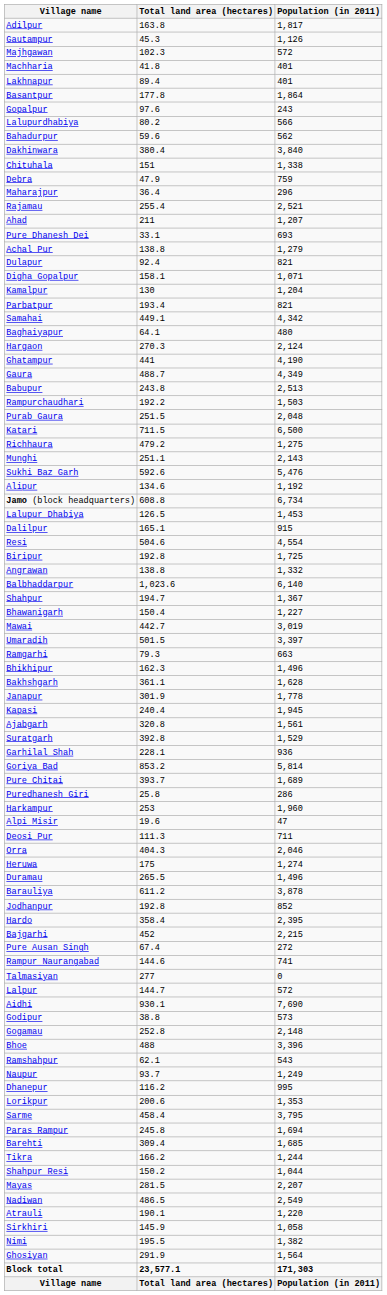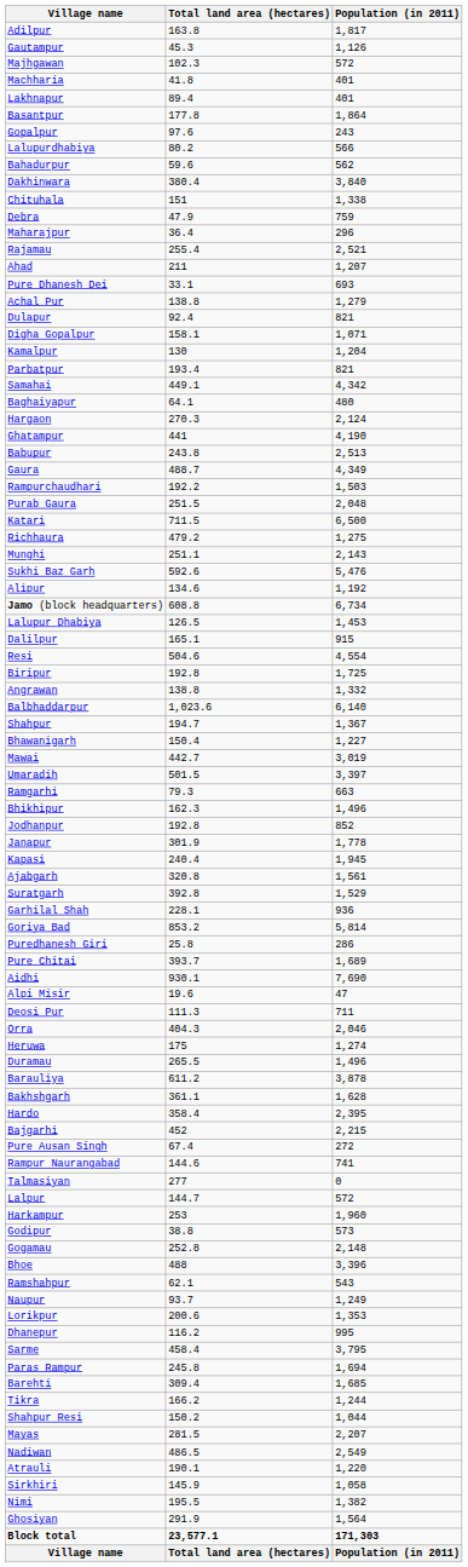 <table class="wikitable sortable">
 <tr>
 <th>Village name</th>
 <th>Total land area (hectares)</th>
 <th>Population (in 2011)</th>
 </tr>
 <tr>
 <td><a href='#'>Adilpur</a></td>
 <td>163.8</td>
 <td>1,817</td>
 </tr>
 <tr>
 <td><a href='#'>Gautampur</a></td>
 <td>45.3</td>
 <td>1,126</td>
 </tr>
 <tr>
 <td><a href='#'>Majhgawan</a></td>
 <td>102.3</td>
 <td>572</td>
 </tr>
 <tr>
 <td><a href='#'>Machharia</a></td>
 <td>41.8</td>
 <td>401</td>
 </tr>
 <tr>
 <td><a href='#'>Lakhnapur</a></td>
 <td>89.4</td>
 <td>401</td>
 </tr>
 <tr>
 <td><a href='#'>Basantpur</a></td>
 <td>177.8</td>
 <td>1,864</td>
 </tr>
 <tr>
 <td><a href='#'>Gopalpur</a></td>
 <td>97.6</td>
 <td>243</td>
 </tr>
 <tr>
 <td><a href='#'>Lalupurdhabiya</a></td>
 <td>80.2</td>
 <td>566</td>
 </tr>
 <tr>
 <td><a href='#'>Bahadurpur</a></td>
 <td>59.6</td>
 <td>562</td>
 </tr>
 <tr>
 <td><a href='#'>Dakhinwara</a></td>
 <td>380.4</td>
 <td>3,840</td>
 </tr>
 <tr>
 <td><a href='#'>Chituhala</a></td>
 <td>151</td>
 <td>1,338</td>
 </tr>
 <tr>
 <td><a href='#'>Debra</a></td>
 <td>47.9</td>
 <td>759</td>
 </tr>
 <tr>
 <td><a href='#'>Maharajpur</a></td>
 <td>36.4</td>
 <td>296</td>
 </tr>
 <tr>
 <td><a href='#'>Rajamau</a></td>
 <td>255.4</td>
 <td>2,521</td>
 </tr>
 <tr>
 <td><a href='#'>Ahad</a></td>
 <td>211</td>
 <td>1,207</td>
 </tr>
 <tr>
 <td><a href='#'>Pure Dhanesh Dei</a></td>
 <td>33.1</td>
 <td>693</td>
 </tr>
 <tr>
 <td><a href='#'>Achal Pur</a></td>
 <td>138.8</td>
 <td>1,279</td>
 </tr>
 <tr>
 <td><a href='#'>Dulapur</a></td>
 <td>92.4</td>
 <td>821</td>
 </tr>
 <tr>
 <td><a href='#'>Digha Gopalpur</a></td>
 <td>158.1</td>
 <td>1,071</td>
 </tr>
 <tr>
 <td><a href='#'>Kamalpur</a></td>
 <td>130</td>
 <td>1,204</td>
 </tr>
 <tr>
 <td><a href='#'>Parbatpur</a></td>
 <td>193.4</td>
 <td>821</td>
 </tr>
 <tr>
 <td><a href='#'>Samahai</a></td>
 <td>449.1</td>
 <td>4,342</td>
 </tr>
 <tr>
 <td><a href='#'>Baghaiyapur</a></td>
 <td>64.1</td>
 <td>480</td>
 </tr>
 <tr>
 <td><a href='#'>Hargaon</a></td>
 <td>270.3</td>
 <td>2,124</td>
 </tr>
 <tr>
 <td><a href='#'>Ghatampur</a></td>
 <td>441</td>
 <td>4,190</td>
 </tr>
 <tr>
+<td><a href='#'>Babupur</a></td>
+<td>243.8</td>
+<td>2,513</td>
+</tr>
+<tr>
 <td><a href='#'>Gaura</a></td>
 <td>488.7</td>
 <td>4,349</td>
-</tr>
-<tr>
-<td><a href='#'>Babupur</a></td>
-<td>243.8</td>
-<td>2,513</td>
 </tr>
 <tr>
 <td><a href='#'>Rampurchaudhari</a></td>
 <td>192.2</td>
 <td>1,503</td>
 </tr>
 <tr>
 <td><a href='#'>Purab Gaura</a></td>
 <td>251.5</td>
 <td>2,048</td>
 </tr>
 <tr>
 <td><a href='#'>Katari</a></td>
 <td>711.5</td>
 <td>6,500</td>
 </tr>
 <tr>
 <td><a href='#'>Richhaura</a></td>
 <td>479.2</td>
 <td>1,275</td>
 </tr>
 <tr>
 <td><a href='#'>Munghi</a></td>
 <td>251.1</td>
 <td>2,143</td>
 </tr>
 <tr>
 <td><a href='#'>Sukhi Baz Garh</a></td>
 <td>592.6</td>
 <td>5,476</td>
 </tr>
 <tr>
 <td><a href='#'>Alipur</a></td>
 <td>134.6</td>
 <td>1,192</td>
 </tr>
 <tr>
 <td><strong>Jamo</strong> (block headquarters)</td>
 <td>608.8</td>
 <td>6,734</td>
 </tr>
 <tr>
 <td><a href='#'>Lalupur Dhabiya</a></td>
 <td>126.5</td>
 <td>1,453</td>
 </tr>
 <tr>
 <td><a href='#'>Dalilpur</a></td>
 <td>165.1</td>
 <td>915</td>
 </tr>
 <tr>
 <td><a href='#'>Resi</a></td>
 <td>504.6</td>
 <td>4,554</td>
 </tr>
 <tr>
 <td><a href='#'>Biripur</a></td>
 <td>192.8</td>
 <td>1,725</td>
 </tr>
 <tr>
 <td><a href='#'>Angrawan</a></td>
 <td>138.8</td>
 <td>1,332</td>
 </tr>
 <tr>
 <td><a href='#'>Balbhaddarpur</a></td>
 <td>1,023.6</td>
 <td>6,140</td>
 </tr>
 <tr>
 <td><a href='#'>Shahpur</a></td>
 <td>194.7</td>
 <td>1,367</td>
 </tr>
 <tr>
 <td><a href='#'>Bhawanigarh</a></td>
 <td>150.4</td>
 <td>1,227</td>
 </tr>
 <tr>
 <td><a href='#'>Mawai</a></td>
 <td>442.7</td>
 <td>3,019</td>
 </tr>
 <tr>
 <td><a href='#'>Umaradih</a></td>
 <td>501.5</td>
 <td>3,397</td>
 </tr>
 <tr>
 <td><a href='#'>Ramgarhi</a></td>
 <td>79.3</td>
 <td>663</td>
 </tr>
 <tr>
 <td><a href='#'>Bhikhipur</a></td>
 <td>162.3</td>
 <td>1,496</td>
 </tr>
 <tr>
-<td><a href='#'>Bakhshgarh</a></td>
-<td>361.1</td>
-<td>1,628</td>
+<td><a href='#'>Jodhanpur</a></td>
+<td>192.8</td>
+<td>852</td>
 </tr>
 <tr>
 <td><a href='#'>Janapur</a></td>
 <td>301.9</td>
 <td>1,778</td>
 </tr>
 <tr>
 <td><a href='#'>Kapasi</a></td>
 <td>240.4</td>
 <td>1,945</td>
 </tr>
 <tr>
 <td><a href='#'>Ajabgarh</a></td>
 <td>320.8</td>
 <td>1,561</td>
 </tr>
 <tr>
 <td><a href='#'>Suratgarh</a></td>
 <td>392.8</td>
 <td>1,529</td>
 </tr>
 <tr>
 <td><a href='#'>Garhilal Shah</a></td>
 <td>228.1</td>
 <td>936</td>
 </tr>
 <tr>
 <td><a href='#'>Goriya Bad</a></td>
 <td>853.2</td>
 <td>5,814</td>
 </tr>
 <tr>
+<td><a href='#'>Puredhanesh Giri</a></td>
+<td>25.8</td>
+<td>286</td>
+</tr>
+<tr>
 <td><a href='#'>Pure Chitai</a></td>
 <td>393.7</td>
 <td>1,689</td>
 </tr>
 <tr>
-<td><a href='#'>Puredhanesh Giri</a></td>
-<td>25.8</td>
-<td>286</td>
-</tr>
-<tr>
-<td><a href='#'>Harkampur</a></td>
-<td>253</td>
-<td>1,960</td>
+<td><a href='#'>Aidhi</a></td>
+<td>930.1</td>
+<td>7,690</td>
 </tr>
 <tr>
 <td><a href='#'>Alpi Misir</a></td>
 <td>19.6</td>
 <td>47</td>
 </tr>
 <tr>
 <td><a href='#'>Deosi Pur</a></td>
 <td>111.3</td>
 <td>711</td>
 </tr>
 <tr>
 <td><a href='#'>Orra</a></td>
 <td>404.3</td>
 <td>2,046</td>
 </tr>
 <tr>
 <td><a href='#'>Heruwa</a></td>
 <td>175</td>
 <td>1,274</td>
 </tr>
 <tr>
 <td><a href='#'>Duramau</a></td>
 <td>265.5</td>
 <td>1,496</td>
 </tr>
 <tr>
 <td><a href='#'>Barauliya</a></td>
 <td>611.2</td>
 <td>3,878</td>
 </tr>
 <tr>
-<td><a href='#'>Jodhanpur</a></td>
-<td>192.8</td>
-<td>852</td>
+<td><a href='#'>Bakhshgarh</a></td>
+<td>361.1</td>
+<td>1,628</td>
 </tr>
 <tr>
 <td><a href='#'>Hardo</a></td>
 <td>358.4</td>
 <td>2,395</td>
 </tr>
 <tr>
 <td><a href='#'>Bajgarhi</a></td>
 <td>452</td>
 <td>2,215</td>
 </tr>
 <tr>
 <td><a href='#'>Pure Ausan Singh</a></td>
 <td>67.4</td>
 <td>272</td>
 </tr>
 <tr>
 <td><a href='#'>Rampur Naurangabad</a></td>
 <td>144.6</td>
 <td>741</td>
 </tr>
 <tr>
 <td><a href='#'>Talmasiyan</a></td>
 <td>277</td>
 <td>0</td>
 </tr>
 <tr>
 <td><a href='#'>Lalpur</a></td>
 <td>144.7</td>
 <td>572</td>
 </tr>
 <tr>
-<td><a href='#'>Aidhi</a></td>
-<td>930.1</td>
-<td>7,690</td>
+<td><a href='#'>Harkampur</a></td>
+<td>253</td>
+<td>1,960</td>
 </tr>
 <tr>
 <td><a href='#'>Godipur</a></td>
 <td>38.8</td>
 <td>573</td>
 </tr>
 <tr>
 <td><a href='#'>Gogamau</a></td>
 <td>252.8</td>
 <td>2,148</td>
 </tr>
 <tr>
 <td><a href='#'>Bhoe</a></td>
 <td>488</td>
 <td>3,396</td>
 </tr>
 <tr>
 <td><a href='#'>Ramshahpur</a></td>
 <td>62.1</td>
 <td>543</td>
 </tr>
 <tr>
 <td><a href='#'>Naupur</a></td>
 <td>93.7</td>
 <td>1,249</td>
 </tr>
 <tr>
+<td><a href='#'>Lorikpur</a></td>
+<td>200.6</td>
+<td>1,353</td>
+</tr>
+<tr>
 <td><a href='#'>Dhanepur</a></td>
 <td>116.2</td>
 <td>995</td>
-</tr>
-<tr>
-<td><a href='#'>Lorikpur</a></td>
-<td>200.6</td>
-<td>1,353</td>
 </tr>
 <tr>
 <td><a href='#'>Sarme</a></td>
 <td>458.4</td>
 <td>3,795</td>
 </tr>
 <tr>
 <td><a href='#'>Paras Rampur</a></td>
 <td>245.8</td>
 <td>1,694</td>
 </tr>
 <tr>
 <td><a href='#'>Barehti</a></td>
 <td>309.4</td>
 <td>1,685</td>
 </tr>
 <tr>
 <td><a href='#'>Tikra</a></td>
 <td>166.2</td>
 <td>1,244</td>
 </tr>
 <tr>
 <td><a href='#'>Shahpur Resi</a></td>
 <td>150.2</td>
 <td>1,044</td>
 </tr>
 <tr>
 <td><a href='#'>Mayas</a></td>
 <td>281.5</td>
 <td>2,207</td>
 </tr>
 <tr>
 <td><a href='#'>Nadiwan</a></td>
 <td>486.5</td>
 <td>2,549</td>
 </tr>
 <tr>
 <td><a href='#'>Atrauli</a></td>
 <td>190.1</td>
 <td>1,220</td>
 </tr>
 <tr>
 <td><a href='#'>Sirkhiri</a></td>
 <td>145.9</td>
 <td>1,058</td>
 </tr>
 <tr>
 <td><a href='#'>Nimi</a></td>
 <td>195.5</td>
 <td>1,382</td>
 </tr>
 <tr>
 <td><a href='#'>Ghosiyan</a></td>
 <td>291.9</td>
 <td>1,564</td>
 </tr>
 <tr class="sortbottom">
 <td><strong>Block total</strong></td>
 <td><strong>23,577.1</strong></td>
 <td><strong>171,303</strong></td>
 </tr>
 <tr>
 <th>Village name</th>
 <th>Total land area (hectares)</th>
 <th>Population (in 2011)</th>
 </tr>
 </table>
